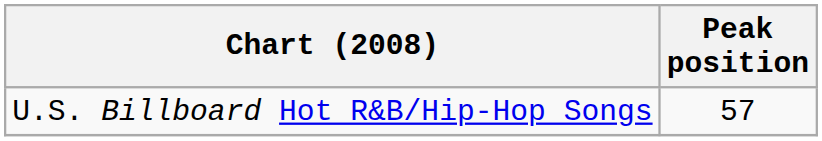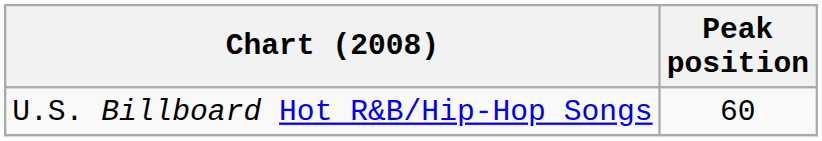 <table class="wikitable sortable">
 <tr>
 <th align="left">Chart (2008)</th>
 <th style="text-align:center;">Peak<br>position</th>
 </tr>
 <tr>
 <td align="left">U.S. <em>Billboard</em> <a href='#'>Hot R&B/Hip-Hop Songs</a></td>
-<td style="text-align:center;">57</td>
+<td style="text-align:center;">60</td>
 </tr>
 <tr>
 </tr>
 </table>
